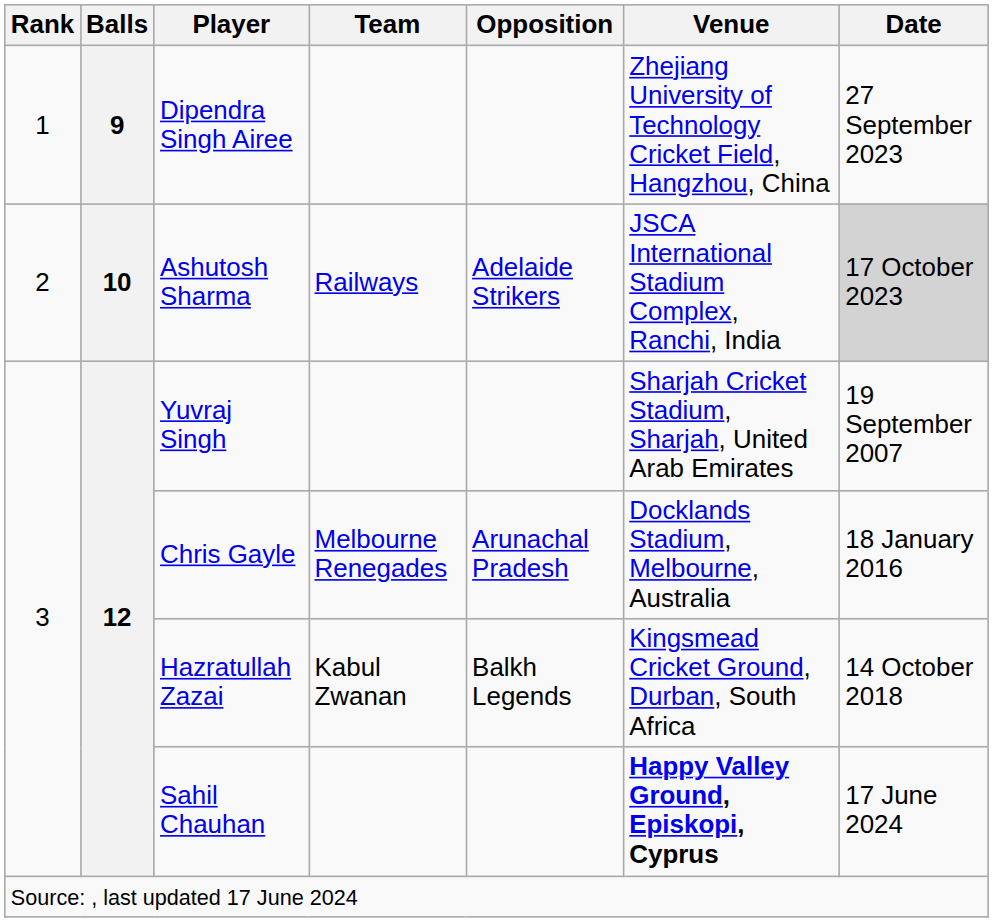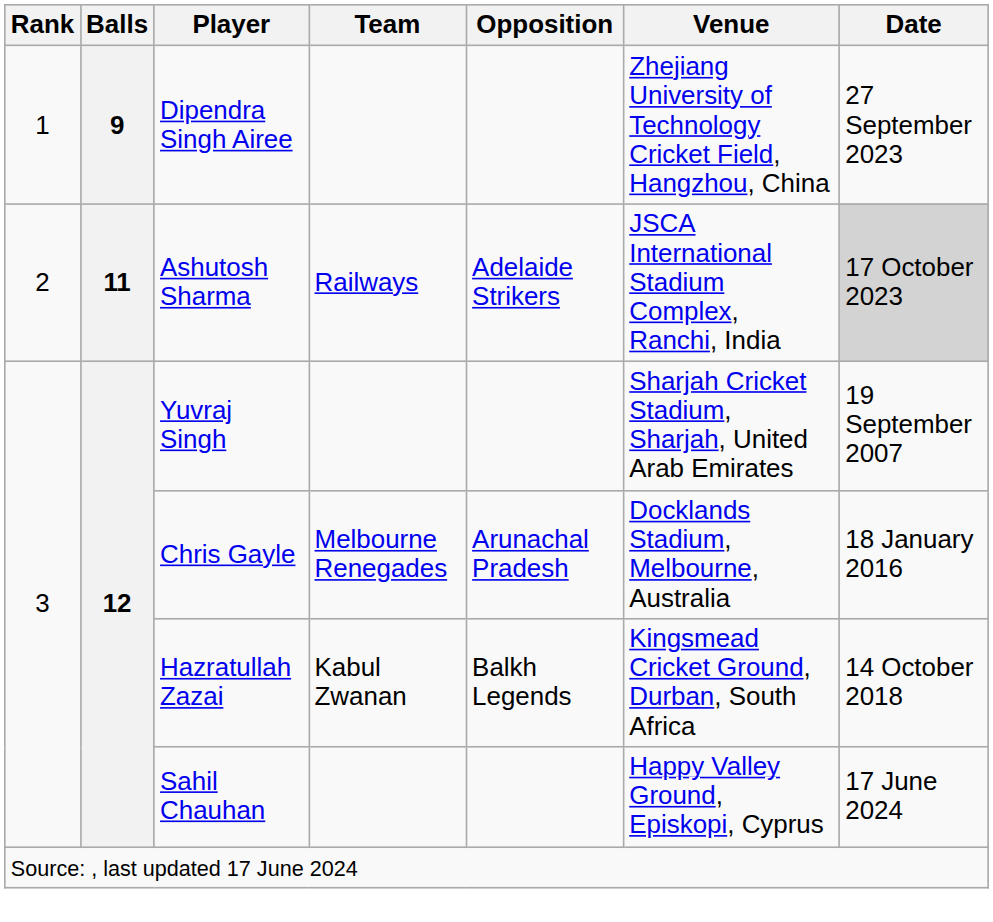 <table class="wikitable sortable">
 <tr>
 <th>Rank</th>
 <th>Balls</th>
 <th>Player</th>
 <th>Team</th>
 <th>Opposition</th>
 <th>Venue</th>
 <th>Date</th>
 </tr>
 <tr>
 <td align=center>1</td>
 <th>9</th>
 <td> <a href='#'>Dipendra Singh Airee</a></td>
 <td></td>
 <td></td>
 <td><a href='#'>Zhejiang University of Technology Cricket Field</a>, <a href='#'>Hangzhou</a>, China</td>
 <td>27 September 2023</td>
 </tr>
 <tr>
 <td align=center>2</td>
-<th>10</th>
+<th>11</th>
 <td> <a href='#'>Ashutosh Sharma</a></td>
 <td><a href='#'>Railways</a></td>
 <td><a href='#'>Adelaide Strikers</a></td>
 <td><a href='#'>JSCA International Stadium Complex</a>, <a href='#'>Ranchi</a>, India</td>
 <td style="background: lightgrey;">17 October 2023</td>
 </tr>
 <tr>
 <td align=center rowspan=4>3</td>
 <th rowspan=4>12</th>
 <td> <a href='#'>Yuvraj Singh</a></td>
 <td></td>
 <td></td>
 <td><a href='#'>Sharjah Cricket Stadium</a>, <a href='#'>Sharjah</a>, United Arab Emirates</td>
 <td>19 September 2007</td>
 </tr>
 <tr>
 <td> <a href='#'>Chris Gayle</a></td>
 <td><a href='#'>Melbourne Renegades</a></td>
 <td><a href='#'>Arunachal Pradesh</a></td>
 <td><a href='#'>Docklands Stadium</a>, <a href='#'>Melbourne</a>, Australia</td>
 <td>18 January 2016</td>
 </tr>
 <tr>
 <td> <a href='#'>Hazratullah Zazai</a></td>
 <td>Kabul Zwanan</td>
 <td>Balkh Legends</td>
 <td><a href='#'>Kingsmead Cricket Ground</a>, <a href='#'>Durban</a>, South Africa</td>
 <td>14 October 2018</td>
 </tr>
 <tr>
 <td> <a href='#'>Sahil Chauhan</a></td>
 <td></td>
 <td></td>
-<td><strong><a href='#'>Happy Valley Ground</a>, <a href='#'>Episkopi</a>, Cyprus</strong></td>
+<td><a href='#'>Happy Valley Ground</a>, <a href='#'>Episkopi</a>, Cyprus</td>
 <td>17 June 2024</td>
 </tr>
 <tr>
 <td colspan="7"><small>Source: , last updated 17 June 2024</small></td>
 </tr>
 </table>
